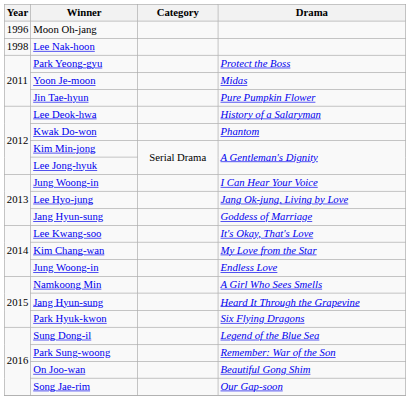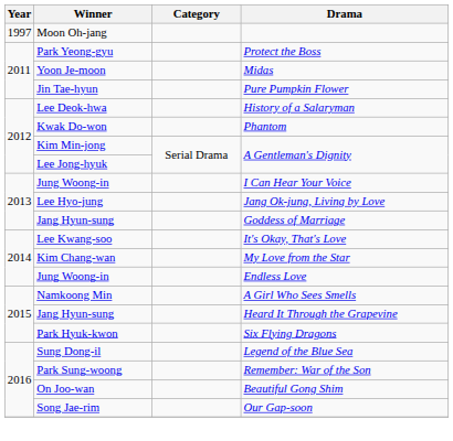 <table class="wikitable" style="width:600px">
 <tr>
 <th width=10>Year</th>
 <th>Winner</th>
 <th>Category</th>
 <th>Drama</th>
 </tr>
 <tr>
-<td>1996</td>
+<td>1997</td>
 <td>Moon Oh-jang</td>
-<td></td>
-<td></td>
-</tr>
-<tr>
-<td>1998</td>
-<td><a href='#'>Lee Nak-hoon</a></td>
 <td></td>
 <td></td>
 </tr>
 <tr>
 <td rowspan=3>2011</td>
 <td><a href='#'>Park Yeong-gyu</a></td>
 <td></td>
 <td><em><a href='#'>Protect the Boss</a></em></td>
 </tr>
 <tr>
 <td><a href='#'>Yoon Je-moon</a></td>
 <td></td>
 <td><em><a href='#'>Midas</a></em></td>
 </tr>
 <tr>
 <td><a href='#'>Jin Tae-hyun</a></td>
 <td></td>
 <td><em><a href='#'>Pure Pumpkin Flower</a></em></td>
 </tr>
 <tr>
 <td rowspan=4>2012</td>
 <td><a href='#'>Lee Deok-hwa</a></td>
 <td></td>
 <td><em><a href='#'>History of a Salaryman</a></em></td>
 </tr>
 <tr>
 <td><a href='#'>Kwak Do-won</a></td>
 <td></td>
 <td><em><a href='#'>Phantom</a></em></td>
 </tr>
 <tr>
 <td><a href='#'>Kim Min-jong</a></td>
 <td rowspan=2 style="text-align:center;">Serial Drama</td>
 <td rowspan=2><em><a href='#'>A Gentleman's Dignity</a></em></td>
 </tr>
 <tr>
 <td><a href='#'>Lee Jong-hyuk</a></td>
 </tr>
 <tr>
 <td rowspan=3>2013</td>
 <td><a href='#'>Jung Woong-in</a></td>
 <td></td>
 <td><em><a href='#'>I Can Hear Your Voice</a></em></td>
 </tr>
 <tr>
 <td><a href='#'>Lee Hyo-jung</a></td>
 <td></td>
 <td><em><a href='#'>Jang Ok-jung, Living by Love</a></em></td>
 </tr>
 <tr>
 <td><a href='#'>Jang Hyun-sung</a></td>
 <td></td>
 <td><em><a href='#'>Goddess of Marriage</a></em></td>
 </tr>
 <tr>
 <td rowspan=3>2014</td>
 <td><a href='#'>Lee Kwang-soo</a></td>
 <td></td>
 <td><em><a href='#'>It's Okay, That's Love</a></em></td>
 </tr>
 <tr>
 <td><a href='#'>Kim Chang-wan</a></td>
 <td></td>
 <td><em><a href='#'>My Love from the Star</a></em></td>
 </tr>
 <tr>
 <td><a href='#'>Jung Woong-in</a></td>
 <td></td>
 <td><em><a href='#'>Endless Love</a></em></td>
 </tr>
 <tr>
 <td rowspan=3>2015</td>
 <td><a href='#'>Namkoong Min</a></td>
 <td></td>
 <td><em><a href='#'>A Girl Who Sees Smells</a></em></td>
 </tr>
 <tr>
 <td><a href='#'>Jang Hyun-sung</a></td>
 <td></td>
 <td><em><a href='#'>Heard It Through the Grapevine</a></em></td>
 </tr>
 <tr>
 <td><a href='#'>Park Hyuk-kwon</a></td>
 <td></td>
 <td><em><a href='#'>Six Flying Dragons</a></em></td>
 </tr>
 <tr>
 <td rowspan=4>2016</td>
 <td><a href='#'>Sung Dong-il</a></td>
 <td></td>
 <td><em><a href='#'>Legend of the Blue Sea</a></em></td>
 </tr>
 <tr>
 <td><a href='#'>Park Sung-woong</a></td>
 <td></td>
 <td><em><a href='#'>Remember: War of the Son</a></em></td>
 </tr>
 <tr>
 <td><a href='#'>On Joo-wan</a></td>
 <td></td>
 <td><em><a href='#'>Beautiful Gong Shim</a></em></td>
 </tr>
 <tr>
 <td><a href='#'>Song Jae-rim</a></td>
 <td></td>
 <td><em><a href='#'>Our Gap-soon</a></em></td>
 </tr>
 <tr>
 </tr>
 </table>
